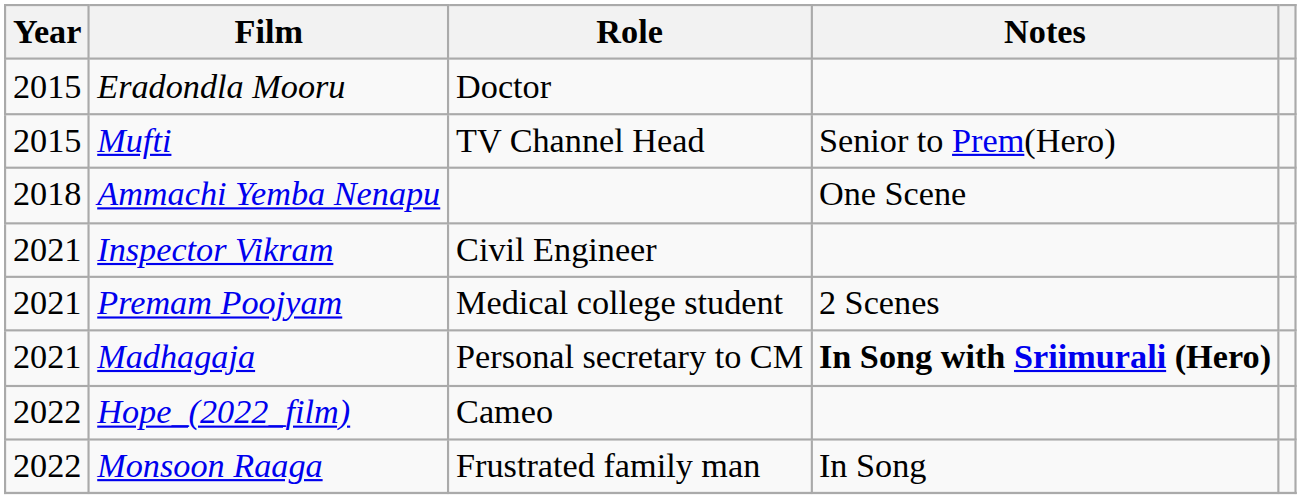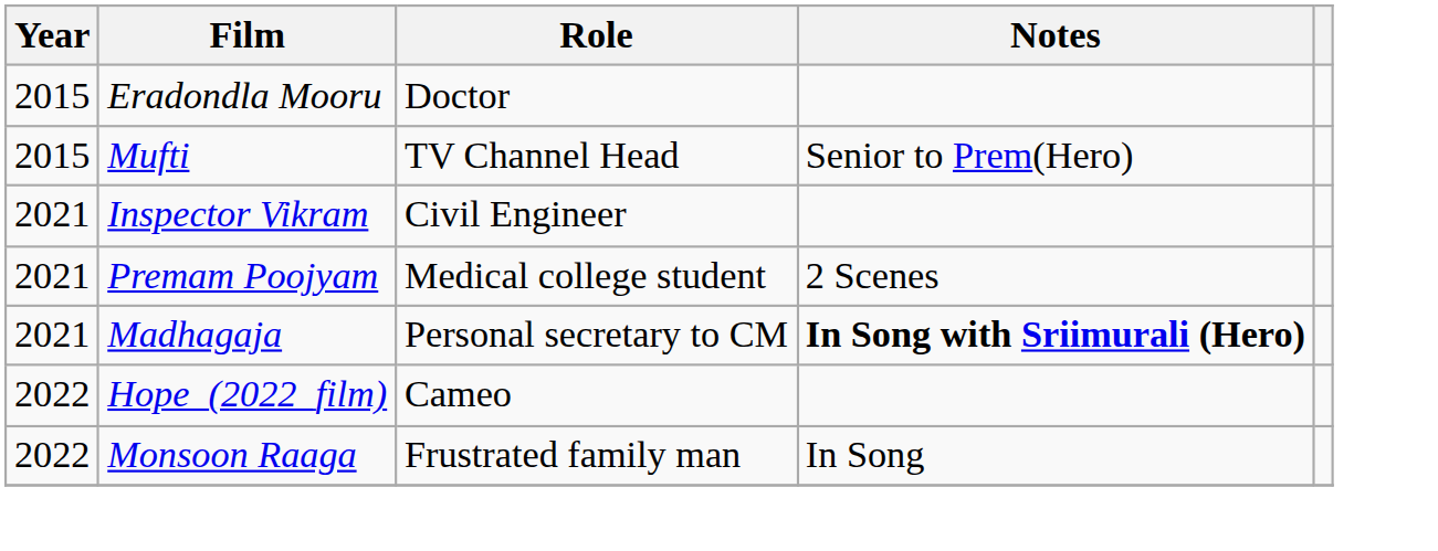 <table class="wikitable sortable ">
 <tr>
 <th scope="col">Year</th>
 <th scope="col">Film</th>
 <th scope="col">Role</th>
 <th scope="col">Notes</th>
 <th class="unsortable"></th>
 </tr>
 <tr>
 <td>2015</td>
 <td><em>Eradondla Mooru</em></td>
 <td>Doctor</td>
 <td></td>
 <td></td>
 </tr>
 <tr>
 <td>2015</td>
 <td><em><a href='#'>Mufti</a></em></td>
 <td>TV Channel Head</td>
 <td>Senior to <a href='#'>Prem</a>(Hero)</td>
-<td></td>
-</tr>
-<tr>
-<td>2018</td>
-<td><em><a href='#'>Ammachi Yemba Nenapu</a></em></td>
-<td></td>
-<td>One Scene</td>
 <td></td>
 </tr>
 <tr>
 <td>2021</td>
 <td><em><a href='#'>Inspector Vikram</a></em></td>
 <td>Civil Engineer</td>
 <td></td>
 <td></td>
 </tr>
 <tr>
 <td>2021</td>
 <td><em><a href='#'>Premam Poojyam</a></em></td>
 <td>Medical college student</td>
 <td>2 Scenes</td>
 <td></td>
 </tr>
 <tr>
 <td>2021</td>
 <td><em><a href='#'>Madhagaja</a></em></td>
 <td>Personal secretary to CM</td>
 <td><strong>In Song with <a href='#'>Sriimurali</a> (Hero)</strong></td>
 <td></td>
 </tr>
 <tr>
 <td>2022</td>
 <td><em><a href='#'>Hope_(2022_film)</a></em></td>
 <td>Cameo</td>
 <td></td>
 <td></td>
 </tr>
 <tr>
 <td>2022</td>
 <td><em><a href='#'>Monsoon Raaga</a></em></td>
 <td>Frustrated family man</td>
 <td>In Song</td>
 <td></td>
 </tr>
 <tr>
 </tr>
 </table>
